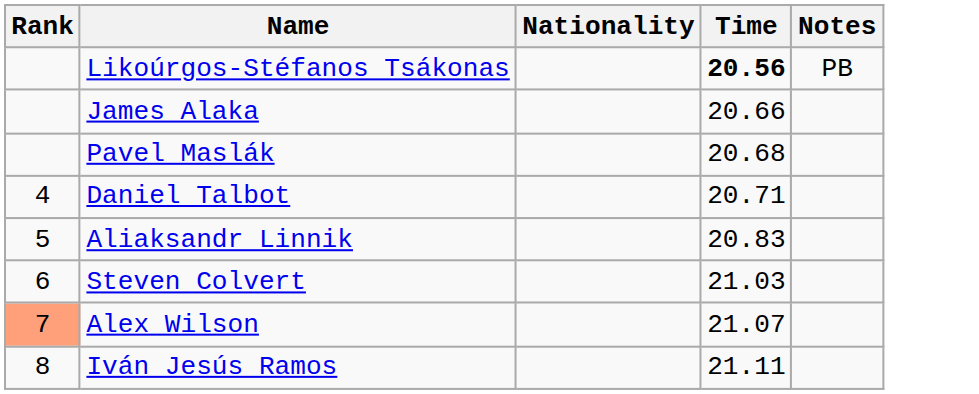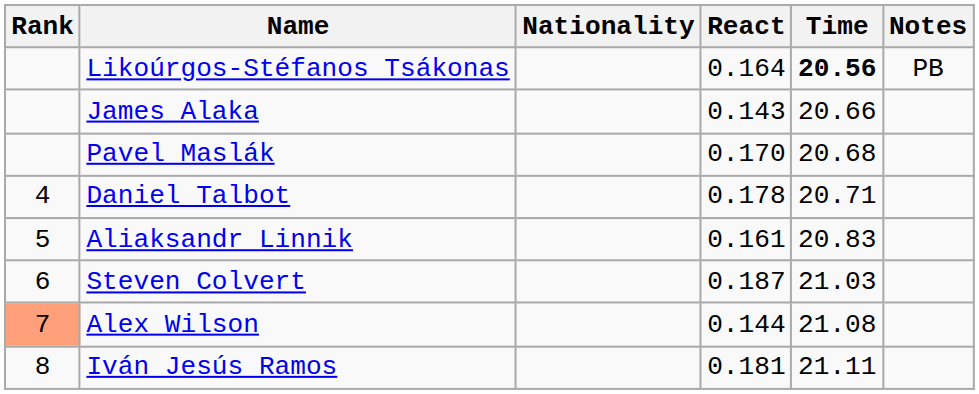 <table class="wikitable sortable" style="text-align:center">
 <tr>
 <th>Rank</th>
 <th>Name</th>
 <th>Nationality</th>
+<th>React</th>
 <th>Time</th>
 <th>Notes</th>
 </tr>
 <tr>
 <td></td>
 <td align="left"><a href='#'>Likoúrgos-Stéfanos Tsákonas</a></td>
 <td align=left></td>
+<td>0.164</td>
 <td><strong>20.56</strong></td>
 <td>PB</td>
 </tr>
 <tr>
 <td></td>
 <td align="left"><a href='#'>James Alaka</a></td>
 <td align=left></td>
+<td>0.143</td>
 <td>20.66</td>
 <td></td>
 </tr>
 <tr>
 <td></td>
 <td align="left"><a href='#'>Pavel Maslák</a></td>
 <td align=left></td>
+<td>0.170</td>
 <td>20.68</td>
 <td></td>
 </tr>
 <tr>
 <td>4</td>
 <td align="left"><a href='#'>Daniel Talbot</a></td>
 <td align=left></td>
+<td>0.178</td>
 <td>20.71</td>
 <td></td>
 </tr>
 <tr>
 <td>5</td>
 <td align="left"><a href='#'>Aliaksandr Linnik</a></td>
 <td align=left></td>
+<td>0.161</td>
 <td>20.83</td>
 <td></td>
 </tr>
 <tr>
 <td>6</td>
 <td align="left"><a href='#'>Steven Colvert</a></td>
 <td align=left></td>
+<td>0.187</td>
 <td>21.03</td>
 <td></td>
 </tr>
 <tr>
 <td style="background: lightsalmon;">7</td>
 <td align="left"><a href='#'>Alex Wilson</a></td>
 <td align=left></td>
-<td>21.07</td>
+<td>0.144</td>
+<td>21.08</td>
 <td></td>
 </tr>
 <tr>
 <td>8</td>
 <td align="left"><a href='#'>Iván Jesús Ramos</a></td>
 <td align=left></td>
+<td>0.181</td>
 <td>21.11</td>
 <td></td>
 </tr>
 </table>
